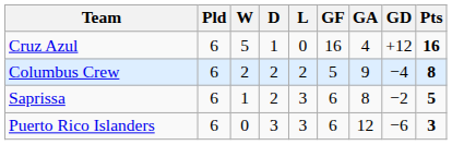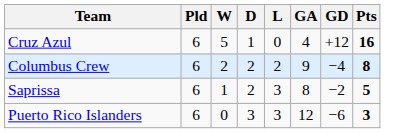 <table class="wikitable" style="text-align: center;">
 <tr>
 <th width="175">Team</th>
 <th width="20">Pld</th>
 <th width="20">W</th>
 <th width="20">D</th>
 <th width="20">L</th>
-<th width="20">GF</th>
 <th width="20">GA</th>
 <th width="20">GD</th>
 <th width="20">Pts</th>
 </tr>
 <tr>
 <td align=left> <a href='#'>Cruz Azul</a></td>
 <td>6</td>
 <td>5</td>
 <td>1</td>
 <td>0</td>
-<td>16</td>
 <td>4</td>
 <td>+12</td>
 <td><strong>16</strong></td>
 </tr>
 <tr bgcolor=#ddeeff>
 <td align=left> <a href='#'>Columbus Crew</a></td>
 <td>6</td>
 <td>2</td>
 <td>2</td>
 <td>2</td>
-<td>5</td>
 <td>9</td>
 <td>−4</td>
 <td><strong>8</strong></td>
 </tr>
 <tr>
 <td align=left> <a href='#'>Saprissa</a></td>
 <td>6</td>
 <td>1</td>
 <td>2</td>
 <td>3</td>
-<td>6</td>
 <td>8</td>
 <td>−2</td>
 <td><strong>5</strong></td>
 </tr>
 <tr>
 <td align=left> <a href='#'>Puerto Rico Islanders</a></td>
 <td>6</td>
 <td>0</td>
 <td>3</td>
 <td>3</td>
-<td>6</td>
 <td>12</td>
 <td>−6</td>
 <td><strong>3</strong></td>
 </tr>
 </table>
